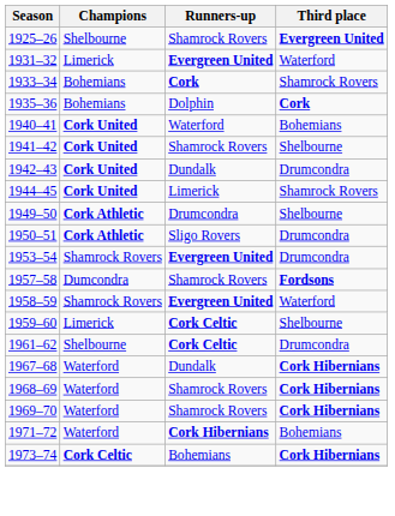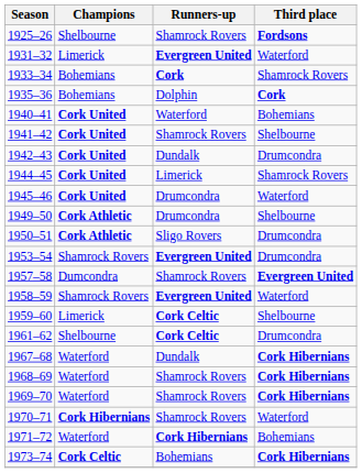 <table class="wikitable">
 <tr>
 <th>Season</th>
 <th>Champions</th>
 <th>Runners-up</th>
 <th>Third place</th>
 </tr>
 <tr>
 <td align=center><a href='#'>1925–26</a></td>
 <td><a href='#'>Shelbourne</a></td>
 <td><a href='#'>Shamrock Rovers</a></td>
-<td><strong><a href='#'>Evergreen United</a></strong></td>
+<td><strong><a href='#'>Fordsons</a></strong></td>
 </tr>
 <tr>
 <td align=center><a href='#'>1931–32</a></td>
 <td><a href='#'>Limerick</a></td>
 <td><strong><a href='#'>Evergreen United</a></strong></td>
 <td><a href='#'>Waterford</a></td>
 </tr>
 <tr>
 <td align=center><a href='#'>1933–34</a></td>
 <td><a href='#'>Bohemians</a></td>
 <td><strong><a href='#'>Cork</a></strong></td>
 <td><a href='#'>Shamrock Rovers</a></td>
 </tr>
 <tr>
 <td align=center><a href='#'>1935–36</a></td>
 <td><a href='#'>Bohemians</a></td>
 <td><a href='#'>Dolphin</a></td>
 <td><strong><a href='#'>Cork</a></strong></td>
 </tr>
 <tr>
 <td align=center><a href='#'>1940–41</a></td>
 <td><strong><a href='#'>Cork United</a></strong></td>
 <td><a href='#'>Waterford</a></td>
 <td><a href='#'>Bohemians</a></td>
 </tr>
 <tr>
 <td align=center><a href='#'>1941–42</a></td>
 <td><strong><a href='#'>Cork United</a></strong></td>
 <td><a href='#'>Shamrock Rovers</a></td>
 <td><a href='#'>Shelbourne</a></td>
 </tr>
 <tr>
 <td align=center><a href='#'>1942–43</a></td>
 <td><strong><a href='#'>Cork United</a></strong></td>
 <td><a href='#'>Dundalk</a></td>
 <td><a href='#'>Drumcondra</a></td>
 </tr>
 <tr>
 <td align=center><a href='#'>1944–45</a></td>
 <td><strong><a href='#'>Cork United</a></strong></td>
 <td><a href='#'>Limerick</a></td>
 <td><a href='#'>Shamrock Rovers</a></td>
 </tr>
 <tr>
+<td align=center><a href='#'>1945–46</a></td>
+<td><strong><a href='#'>Cork United</a></strong></td>
+<td><a href='#'>Drumcondra</a></td>
+<td><a href='#'>Waterford</a></td>
+</tr>
+<tr>
 <td align=center><a href='#'>1949–50</a></td>
 <td><strong><a href='#'>Cork Athletic</a></strong></td>
 <td><a href='#'>Drumcondra</a></td>
 <td><a href='#'>Shelbourne</a></td>
 </tr>
 <tr>
 <td align=center><a href='#'>1950–51</a></td>
 <td><strong><a href='#'>Cork Athletic</a></strong></td>
 <td><a href='#'>Sligo Rovers</a></td>
 <td><a href='#'>Drumcondra</a></td>
 </tr>
 <tr>
 <td align=center><a href='#'>1953–54</a></td>
 <td><a href='#'>Shamrock Rovers</a></td>
 <td><strong><a href='#'>Evergreen United</a></strong></td>
 <td><a href='#'>Drumcondra</a></td>
 </tr>
 <tr>
 <td align=center><a href='#'>1957–58</a></td>
 <td><a href='#'>Dumcondra</a></td>
 <td><a href='#'>Shamrock Rovers</a></td>
-<td><strong><a href='#'>Fordsons</a></strong></td>
+<td><strong><a href='#'>Evergreen United</a></strong></td>
 </tr>
 <tr>
 <td align=center><a href='#'>1958–59</a></td>
 <td><a href='#'>Shamrock Rovers</a></td>
 <td><strong><a href='#'>Evergreen United</a></strong></td>
 <td><a href='#'>Waterford</a></td>
 </tr>
 <tr>
 <td align=center><a href='#'>1959–60</a></td>
 <td><a href='#'>Limerick</a></td>
 <td><strong><a href='#'>Cork Celtic</a></strong></td>
 <td><a href='#'>Shelbourne</a></td>
 </tr>
 <tr>
 <td align=center><a href='#'>1961–62</a></td>
 <td><a href='#'>Shelbourne</a></td>
 <td><strong><a href='#'>Cork Celtic</a></strong></td>
 <td><a href='#'>Drumcondra</a></td>
 </tr>
 <tr>
 <td align=center><a href='#'>1967–68</a></td>
 <td><a href='#'>Waterford</a></td>
 <td><a href='#'>Dundalk</a></td>
 <td><strong><a href='#'>Cork Hibernians</a></strong></td>
 </tr>
 <tr>
 <td align=center><a href='#'>1968–69</a></td>
 <td><a href='#'>Waterford</a></td>
 <td><a href='#'>Shamrock Rovers</a></td>
 <td><strong><a href='#'>Cork Hibernians</a></strong></td>
 </tr>
 <tr>
 <td align=center><a href='#'>1969–70</a></td>
 <td><a href='#'>Waterford</a></td>
 <td><a href='#'>Shamrock Rovers</a></td>
 <td><strong><a href='#'>Cork Hibernians</a></strong></td>
 </tr>
 <tr>
+<td align=center><a href='#'>1970–71</a></td>
+<td><strong><a href='#'>Cork Hibernians</a></strong></td>
+<td><a href='#'>Shamrock Rovers</a></td>
+<td><a href='#'>Waterford</a></td>
+</tr>
+<tr>
 <td align=center><a href='#'>1971–72</a></td>
 <td><a href='#'>Waterford</a></td>
 <td><strong><a href='#'>Cork Hibernians</a></strong></td>
 <td><a href='#'>Bohemians</a></td>
 </tr>
 <tr>
 <td align=center><a href='#'>1973–74</a></td>
 <td><strong><a href='#'>Cork Celtic</a></strong></td>
 <td><a href='#'>Bohemians</a></td>
 <td><strong><a href='#'>Cork Hibernians</a></strong></td>
 </tr>
 <tr>
 </tr>
 </table>
